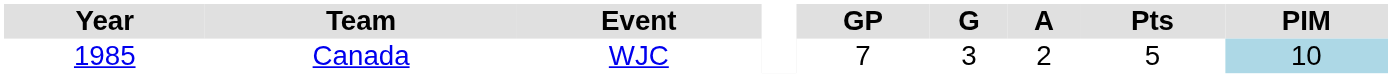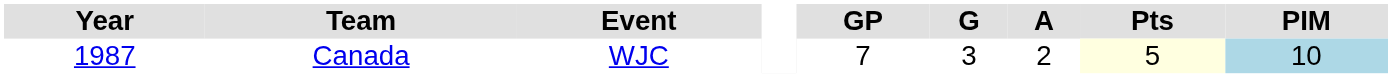 <table border="0" cellpadding="1" cellspacing="0" style="text-align:center; width:50em">
 <tr ALIGN="center" bgcolor="#e0e0e0">
 <th>Year</th>
 <th>Team</th>
 <th>Event</th>
 <th rowspan="99" bgcolor="#ffffff"> </th>
 <th>GP</th>
 <th>G</th>
 <th>A</th>
 <th>Pts</th>
 <th>PIM</th>
 </tr>
 <tr>
-<td><a href='#'>1985</a></td>
+<td><a href='#'>1987</a></td>
 <td><a href='#'>Canada</a></td>
 <td><a href='#'>WJC</a></td>
 <td>7</td>
 <td>3</td>
 <td>2</td>
-<td>5</td>
+<td style="background: lightyellow;">5</td>
 <td style="background: lightblue;">10</td>
 </tr>
 </table>
